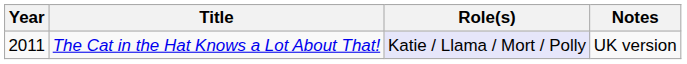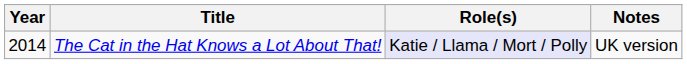 <table class="wikitable sortable">
 <tr>
 <th>Year</th>
 <th>Title</th>
 <th>Role(s)</th>
 <th class="unsortable">Notes</th>
 </tr>
 <tr>
-<td>2011</td>
+<td>2014</td>
 <td><em><a href='#'>The Cat in the Hat Knows a Lot About That!</a></em></td>
 <td style="background: lavender;">Katie / Llama / Mort / Polly</td>
 <td>UK version</td>
 </tr>
 </table>
